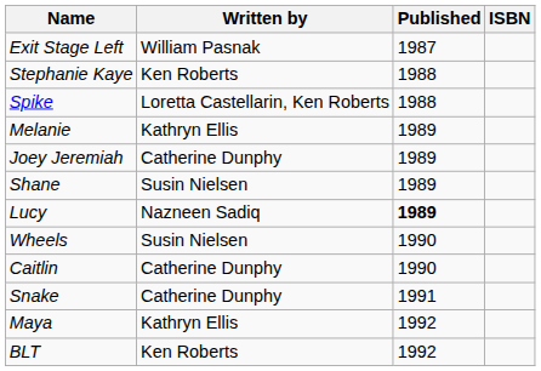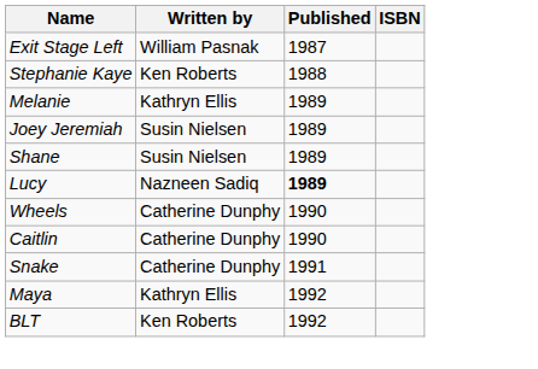 <table class="wikitable">
 <tr>
 <th>Name</th>
 <th>Written by</th>
 <th>Published</th>
 <th>ISBN</th>
 </tr>
 <tr>
 <td><em>Exit Stage Left</em></td>
 <td>William Pasnak</td>
 <td>1987</td>
 <td></td>
 </tr>
 <tr>
 <td><em>Stephanie Kaye</em></td>
 <td>Ken Roberts</td>
 <td>1988</td>
 <td></td>
 </tr>
 <tr>
-<td><em><a href='#'>Spike</a></em></td>
-<td>Loretta Castellarin, Ken Roberts</td>
-<td>1988</td>
-<td></td>
-</tr>
-<tr>
 <td><em>Melanie</em></td>
 <td>Kathryn Ellis</td>
 <td>1989</td>
 <td></td>
 </tr>
 <tr>
 <td><em>Joey Jeremiah</em></td>
-<td>Catherine Dunphy</td>
+<td>Susin Nielsen</td>
 <td>1989</td>
 <td></td>
 </tr>
 <tr>
 <td><em>Shane</em></td>
 <td>Susin Nielsen</td>
 <td>1989</td>
 <td></td>
 </tr>
 <tr>
 <td><em>Lucy</em></td>
 <td>Nazneen Sadiq</td>
 <td><strong>1989</strong></td>
 <td></td>
 </tr>
 <tr>
 <td><em>Wheels</em></td>
-<td>Susin Nielsen</td>
+<td>Catherine Dunphy</td>
 <td>1990</td>
 <td></td>
 </tr>
 <tr>
 <td><em>Caitlin</em></td>
 <td>Catherine Dunphy</td>
 <td>1990</td>
 <td></td>
 </tr>
 <tr>
 <td><em>Snake</em></td>
 <td>Catherine Dunphy</td>
 <td>1991</td>
 <td></td>
 </tr>
 <tr>
 <td><em>Maya</em></td>
 <td>Kathryn Ellis</td>
 <td>1992</td>
 <td></td>
 </tr>
 <tr>
 <td><em>BLT</em></td>
 <td>Ken Roberts</td>
 <td>1992</td>
 <td></td>
 </tr>
 </table>
